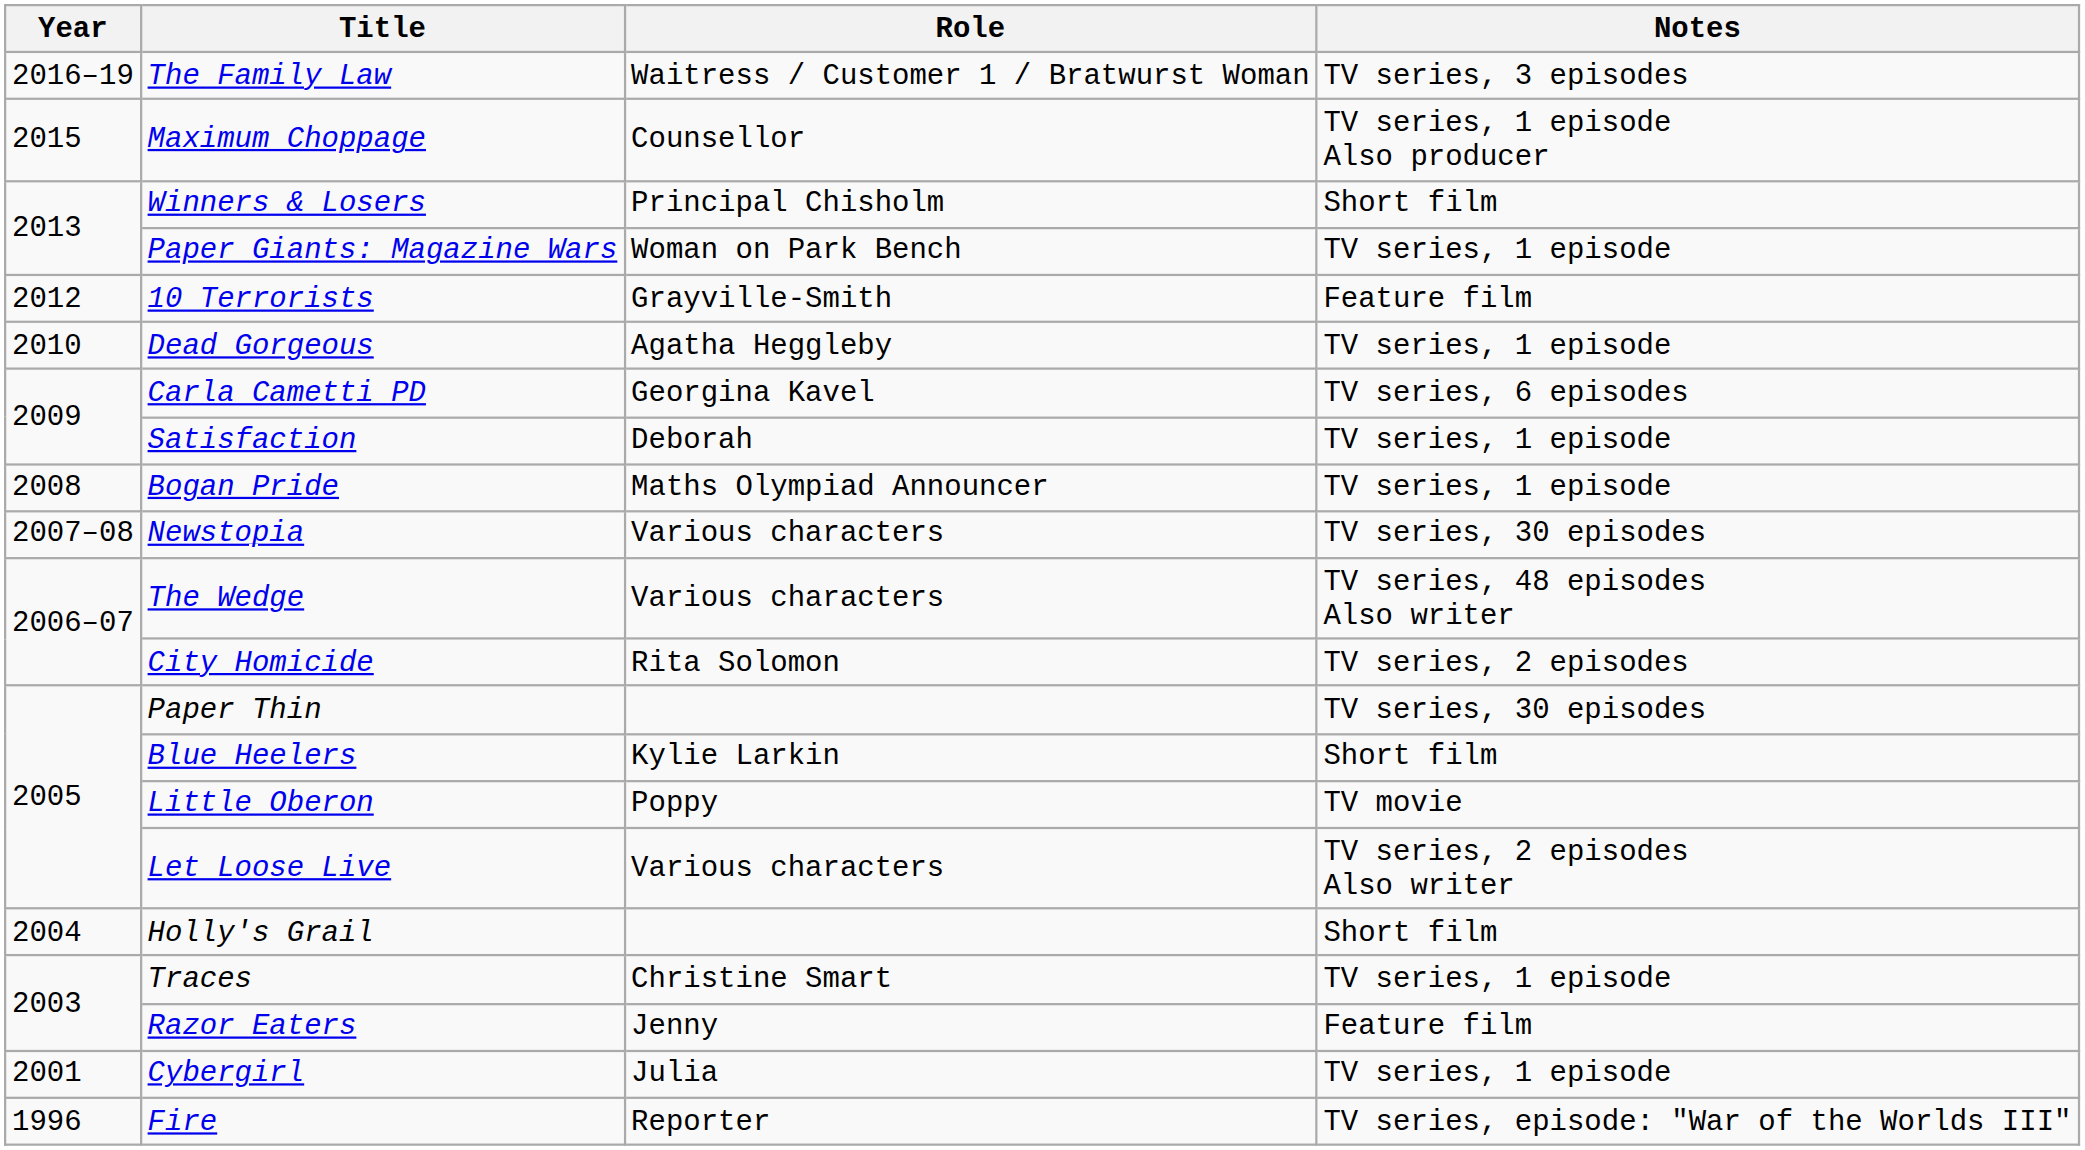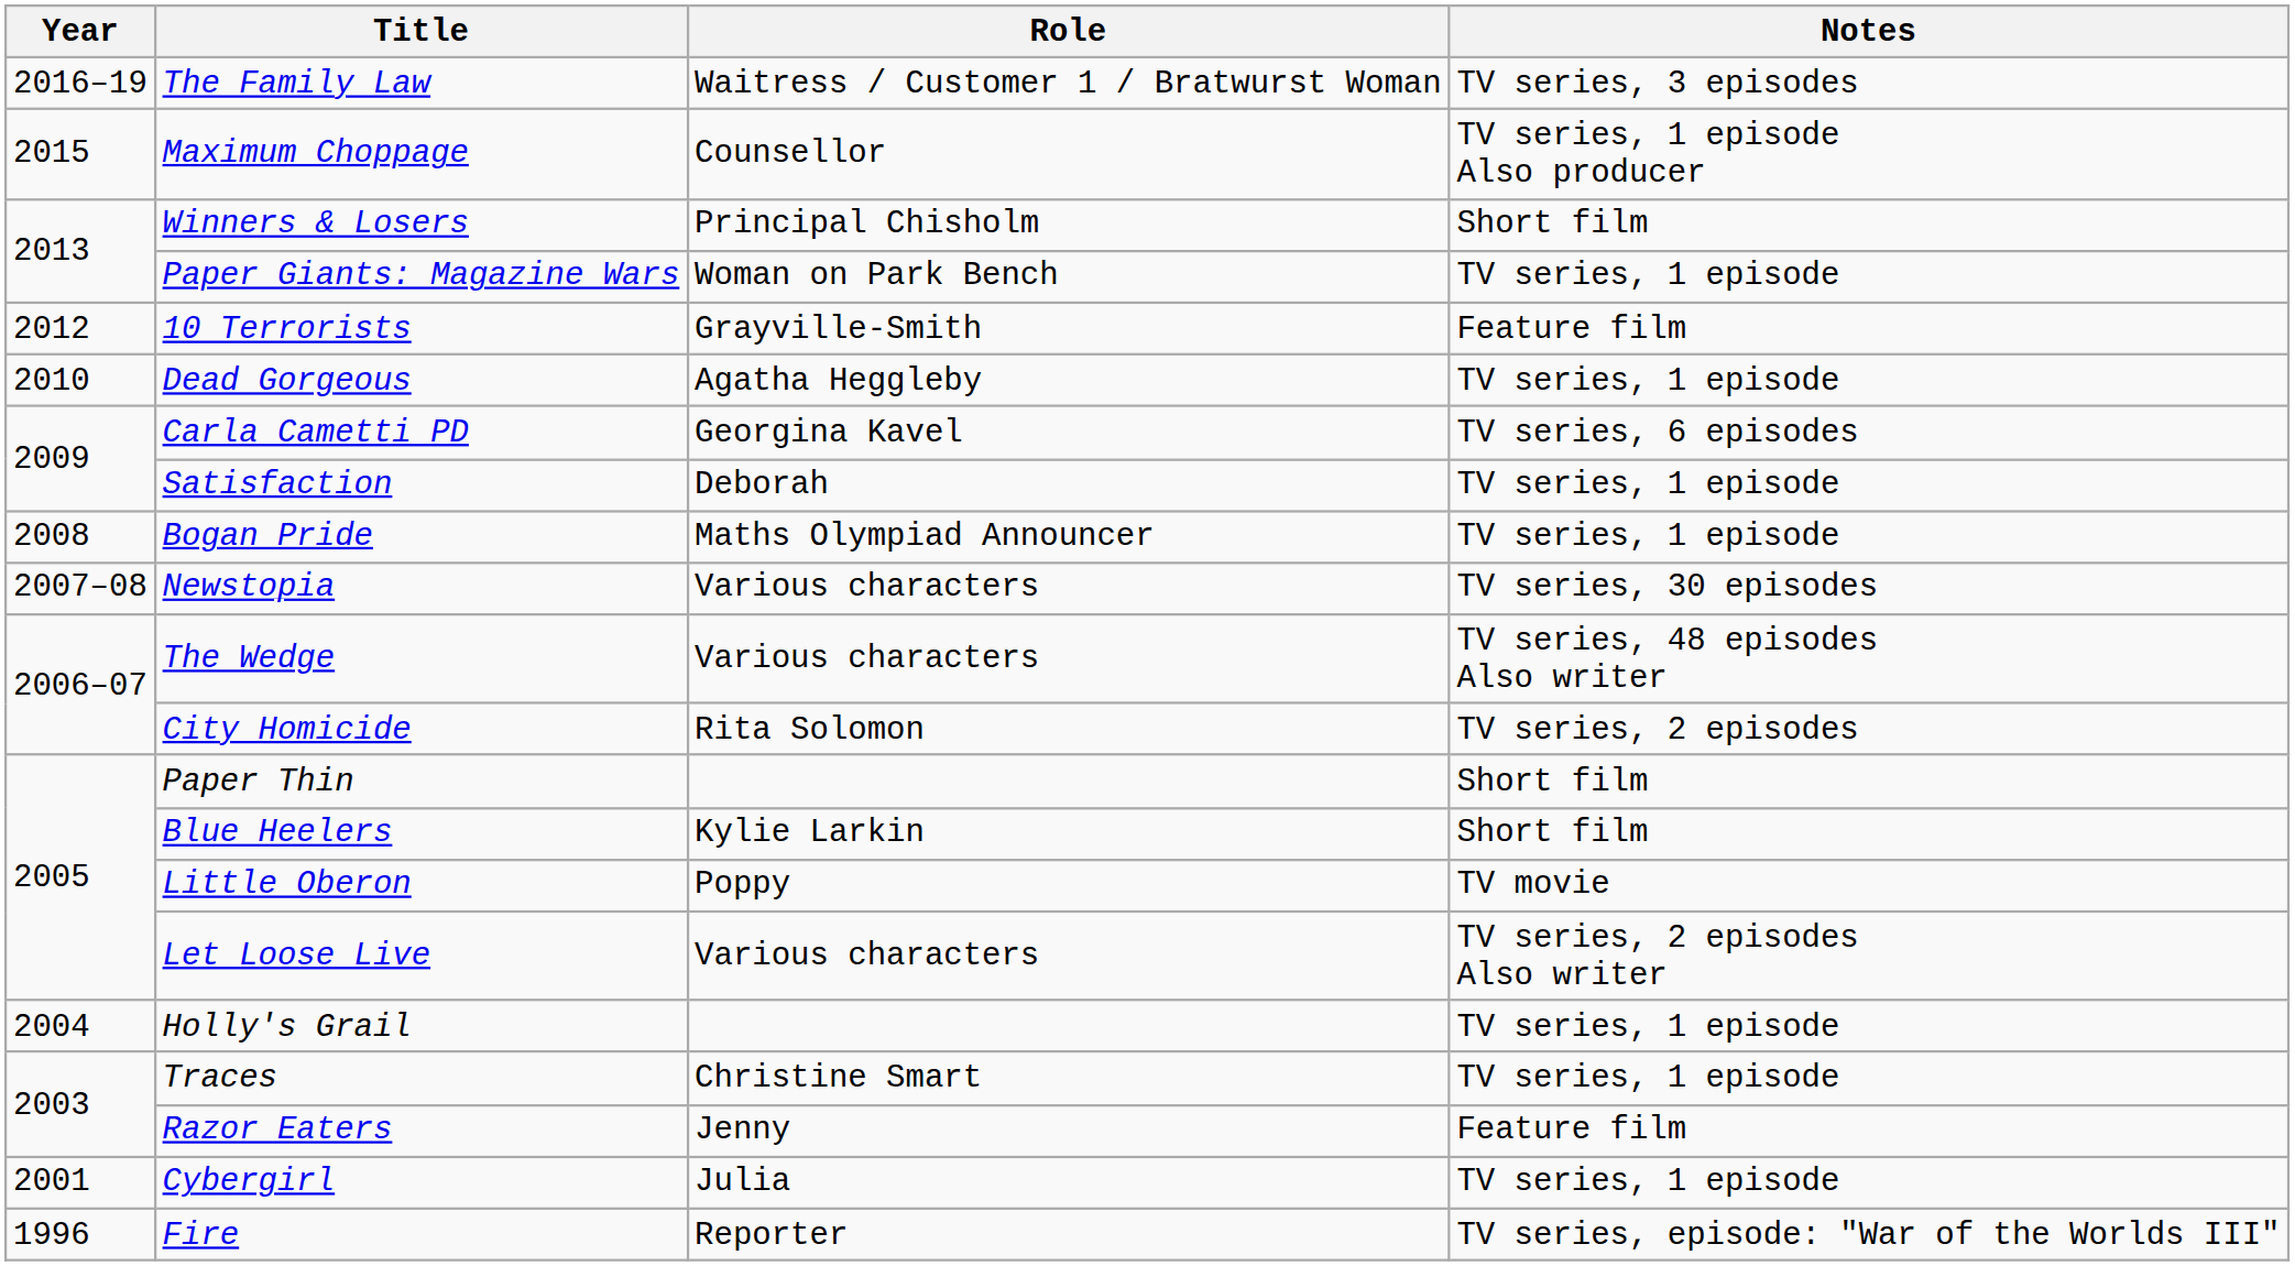 <table class="wikitable">
 <tr>
 <th>Year</th>
 <th>Title</th>
 <th>Role</th>
 <th>Notes</th>
 </tr>
 <tr>
 <td>2016–19</td>
 <td><em><a href='#'>The Family Law</a></em></td>
 <td>Waitress / Customer 1 / Bratwurst Woman</td>
 <td>TV series, 3 episodes</td>
 </tr>
 <tr>
 <td>2015</td>
 <td><em><a href='#'>Maximum Choppage</a></em></td>
 <td>Counsellor</td>
 <td>TV series, 1 episode<br>Also producer</td>
 </tr>
 <tr>
 <td rowspan="2">2013</td>
 <td><em><a href='#'>Winners & Losers</a></em></td>
 <td>Principal Chisholm</td>
 <td>Short film</td>
 </tr>
 <tr>
 <td><em><a href='#'>Paper Giants: Magazine Wars</a></em></td>
 <td>Woman on Park Bench</td>
 <td>TV series, 1 episode</td>
 </tr>
 <tr>
 <td>2012</td>
 <td><em><a href='#'>10 Terrorists</a></em></td>
 <td>Grayville-Smith</td>
 <td>Feature film</td>
 </tr>
 <tr>
 <td>2010</td>
 <td><em><a href='#'>Dead Gorgeous</a></em></td>
 <td>Agatha Heggleby</td>
 <td>TV series, 1 episode</td>
 </tr>
 <tr>
 <td rowspan="2">2009</td>
 <td><em><a href='#'>Carla Cametti PD</a></em></td>
 <td>Georgina Kavel</td>
 <td>TV series, 6 episodes</td>
 </tr>
 <tr>
 <td><em><a href='#'>Satisfaction</a></em></td>
 <td>Deborah</td>
 <td>TV series, 1 episode</td>
 </tr>
 <tr>
 <td>2008</td>
 <td><em><a href='#'>Bogan Pride</a></em></td>
 <td>Maths Olympiad Announcer</td>
 <td>TV series, 1 episode</td>
 </tr>
 <tr>
 <td>2007–08</td>
 <td><em><a href='#'>Newstopia</a></em></td>
 <td>Various characters</td>
 <td>TV series, 30 episodes</td>
 </tr>
 <tr>
 <td rowspan="2">2006–07</td>
 <td><em><a href='#'>The Wedge</a></em></td>
 <td>Various characters</td>
 <td>TV series, 48 episodes <br>Also writer</td>
 </tr>
 <tr>
 <td><em><a href='#'>City Homicide</a></em></td>
 <td>Rita Solomon</td>
 <td>TV series, 2 episodes</td>
 </tr>
 <tr>
 <td rowspan="4">2005</td>
 <td><em>Paper Thin</em></td>
 <td></td>
-<td>TV series, 30 episodes</td>
+<td>Short film</td>
 </tr>
 <tr>
 <td><em><a href='#'>Blue Heelers</a></em></td>
 <td>Kylie Larkin</td>
 <td>Short film</td>
 </tr>
 <tr>
 <td><em><a href='#'>Little Oberon</a></em></td>
 <td>Poppy</td>
 <td>TV movie</td>
 </tr>
 <tr>
 <td><em><a href='#'>Let Loose Live</a></em></td>
 <td>Various characters</td>
 <td>TV series, 2 episodes<br>Also writer</td>
 </tr>
 <tr>
 <td>2004</td>
 <td><em>Holly's Grail</em></td>
 <td></td>
-<td>Short film</td>
+<td>TV series, 1 episode</td>
 </tr>
 <tr>
 <td rowspan="2">2003</td>
 <td><em>Traces</em></td>
 <td>Christine Smart</td>
 <td>TV series, 1 episode</td>
 </tr>
 <tr>
 <td><em><a href='#'>Razor Eaters</a></em></td>
 <td>Jenny</td>
 <td>Feature film</td>
 </tr>
 <tr>
 <td>2001</td>
 <td><em><a href='#'>Cybergirl</a></em></td>
 <td>Julia</td>
 <td>TV series, 1 episode</td>
 </tr>
 <tr>
 <td>1996</td>
 <td><em><a href='#'>Fire</a></em></td>
 <td>Reporter</td>
 <td>TV series, episode: "War of the Worlds III"</td>
 </tr>
 </table>
